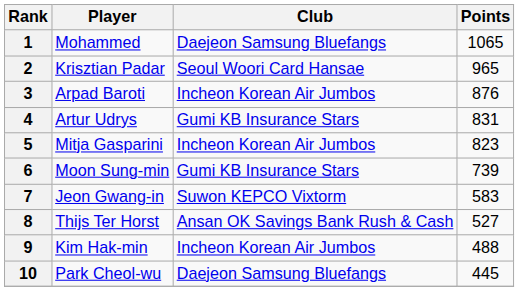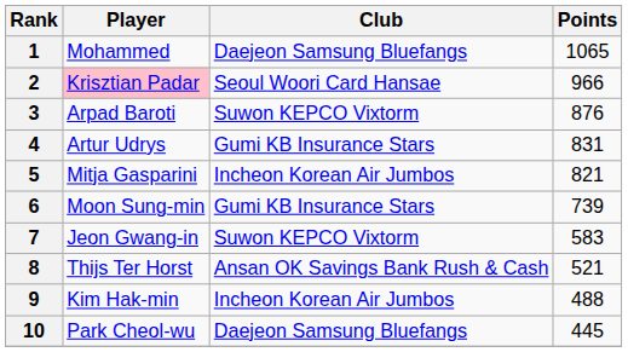 <table class=wikitable>
 <tr>
 <th>Rank</th>
 <th>Player</th>
 <th>Club</th>
 <th>Points</th>
 </tr>
 <tr>
 <th>1</th>
 <td> <a href='#'>Mohammed</a></td>
 <td><a href='#'>Daejeon Samsung Bluefangs</a></td>
 <td align=center>1065</td>
 </tr>
 <tr>
 <th>2</th>
-<td> <a href='#'>Krisztian Padar</a></td>
+<td style="background: pink;"> <a href='#'>Krisztian Padar</a></td>
 <td><a href='#'>Seoul Woori Card Hansae</a></td>
-<td align=center>965</td>
+<td align=center>966</td>
 </tr>
 <tr>
 <th>3</th>
 <td> <a href='#'>Arpad Baroti</a></td>
-<td><a href='#'>Incheon Korean Air Jumbos</a></td>
+<td><a href='#'>Suwon KEPCO Vixtorm</a></td>
 <td align=center>876</td>
 </tr>
 <tr>
 <th>4</th>
 <td> <a href='#'>Artur Udrys</a></td>
 <td><a href='#'>Gumi KB Insurance Stars</a></td>
 <td align=center>831</td>
 </tr>
 <tr>
 <th>5</th>
 <td> <a href='#'>Mitja Gasparini</a></td>
 <td><a href='#'>Incheon Korean Air Jumbos</a></td>
-<td align=center>823</td>
+<td align=center>821</td>
 </tr>
 <tr>
 <th>6</th>
 <td> <a href='#'>Moon Sung-min</a></td>
 <td><a href='#'>Gumi KB Insurance Stars</a></td>
 <td align=center>739</td>
 </tr>
 <tr>
 <th>7</th>
 <td> <a href='#'>Jeon Gwang-in</a></td>
 <td><a href='#'>Suwon KEPCO Vixtorm</a></td>
 <td align=center>583</td>
 </tr>
 <tr>
 <th>8</th>
 <td> <a href='#'>Thijs Ter Horst</a></td>
 <td><a href='#'>Ansan OK Savings Bank Rush & Cash</a></td>
-<td align=center>527</td>
+<td align=center>521</td>
 </tr>
 <tr>
 <th>9</th>
 <td> <a href='#'>Kim Hak-min</a></td>
 <td><a href='#'>Incheon Korean Air Jumbos</a></td>
 <td align=center>488</td>
 </tr>
 <tr>
 <th>10</th>
 <td> <a href='#'>Park Cheol-wu</a></td>
 <td><a href='#'>Daejeon Samsung Bluefangs</a></td>
 <td align=center>445</td>
 </tr>
 <tr>
 </tr>
 </table>
